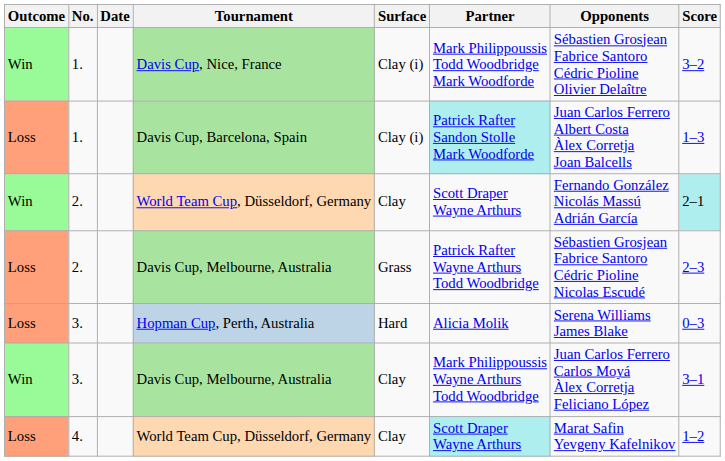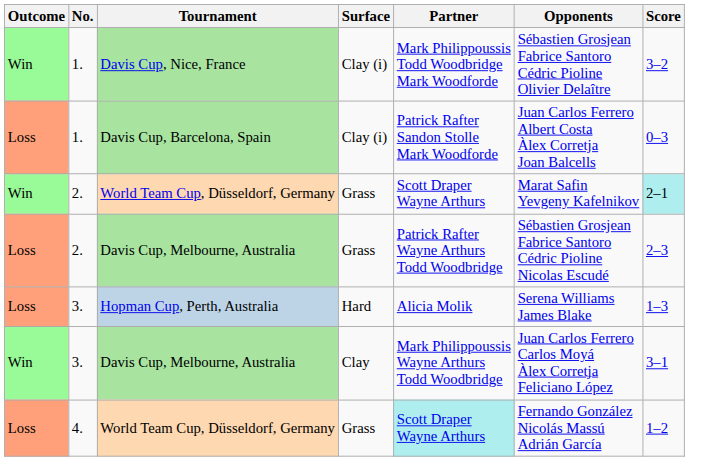 <table class="sortable wikitable">
 <tr>
 <th>Outcome</th>
 <th>No.</th>
-<th>Date</th>
 <th>Tournament</th>
 <th>Surface</th>
 <th>Partner</th>
 <th>Opponents</th>
 <th>Score</th>
 </tr>
 <tr>
 <td bgcolor=98FB98>Win</td>
 <td>1.</td>
-<td></td>
 <td style="background:#A8E4A0;"><a href='#'>Davis Cup</a>, Nice, France</td>
 <td>Clay (i)</td>
 <td> <a href='#'>Mark Philippoussis</a><br>  <a href='#'>Todd Woodbridge</a><br> <a href='#'>Mark Woodforde</a></td>
 <td> <a href='#'>Sébastien Grosjean</a><br> <a href='#'>Fabrice Santoro</a><br> <a href='#'>Cédric Pioline</a><br> <a href='#'>Olivier Delaître</a></td>
 <td><a href='#'>3–2</a></td>
 </tr>
 <tr>
 <td bgcolor=ffa07a>Loss</td>
 <td>1.</td>
-<td></td>
 <td style="background:#A8E4A0;">Davis Cup, Barcelona, Spain</td>
 <td>Clay (i)</td>
-<td style="background: paleturquoise;"> <a href='#'>Patrick Rafter</a><br>  <a href='#'>Sandon Stolle</a><br> <a href='#'>Mark Woodforde</a></td>
+<td> <a href='#'>Patrick Rafter</a><br>  <a href='#'>Sandon Stolle</a><br> <a href='#'>Mark Woodforde</a></td>
 <td> <a href='#'>Juan Carlos Ferrero</a><br> <a href='#'>Albert Costa</a><br> <a href='#'>Àlex Corretja</a><br> <a href='#'>Joan Balcells</a></td>
-<td><a href='#'>1–3</a></td>
+<td><a href='#'>0–3</a></td>
 </tr>
 <tr>
 <td bgcolor=98FB98>Win</td>
 <td>2.</td>
-<td></td>
 <td style="background:#FED8B1;"><a href='#'>World Team Cup</a>, Düsseldorf, Germany</td>
-<td>Clay</td>
+<td>Grass</td>
 <td> <a href='#'>Scott Draper</a><br>  <a href='#'>Wayne Arthurs</a></td>
-<td> <a href='#'>Fernando González</a><br> <a href='#'>Nicolás Massú</a><br> <a href='#'>Adrián García</a></td>
+<td> <a href='#'>Marat Safin</a><br> <a href='#'>Yevgeny Kafelnikov</a></td>
 <td style="background: paleturquoise;">2–1</td>
 </tr>
 <tr>
 <td bgcolor=ffa07a>Loss</td>
 <td>2.</td>
-<td></td>
 <td style="background:#A8E4A0;">Davis Cup, Melbourne, Australia</td>
 <td>Grass</td>
 <td> <a href='#'>Patrick Rafter</a><br>  <a href='#'>Wayne Arthurs</a><br> <a href='#'>Todd Woodbridge</a></td>
 <td> <a href='#'>Sébastien Grosjean</a><br> <a href='#'>Fabrice Santoro</a><br> <a href='#'>Cédric Pioline</a><br> <a href='#'>Nicolas Escudé</a></td>
 <td><a href='#'>2–3</a></td>
 </tr>
 <tr>
 <td bgcolor=ffa07a>Loss</td>
 <td>3.</td>
-<td></td>
 <td style="background:#BCD4E6;"><a href='#'>Hopman Cup</a>, Perth, Australia</td>
 <td>Hard</td>
 <td> <a href='#'>Alicia Molik</a></td>
 <td> <a href='#'>Serena Williams</a><br> <a href='#'>James Blake</a></td>
-<td><a href='#'>0–3</a></td>
+<td><a href='#'>1–3</a></td>
 </tr>
 <tr>
 <td bgcolor=98FB98>Win</td>
 <td>3.</td>
-<td></td>
 <td style="background:#A8E4A0;">Davis Cup, Melbourne, Australia</td>
 <td>Clay</td>
 <td> <a href='#'>Mark Philippoussis</a><br> <a href='#'>Wayne Arthurs</a><br> <a href='#'>Todd Woodbridge</a></td>
 <td> <a href='#'>Juan Carlos Ferrero</a><br> <a href='#'>Carlos Moyá</a><br> <a href='#'>Àlex Corretja</a><br> <a href='#'>Feliciano López</a></td>
 <td><a href='#'>3–1</a></td>
 </tr>
 <tr>
 <td bgcolor=ffa07a>Loss</td>
 <td>4.</td>
-<td></td>
 <td style="background:#FED8B1;">World Team Cup, Düsseldorf, Germany</td>
-<td>Clay</td>
+<td>Grass</td>
 <td style="background: paleturquoise;"> <a href='#'>Scott Draper</a><br>  <a href='#'>Wayne Arthurs</a></td>
-<td> <a href='#'>Marat Safin</a><br> <a href='#'>Yevgeny Kafelnikov</a></td>
+<td> <a href='#'>Fernando González</a><br> <a href='#'>Nicolás Massú</a><br> <a href='#'>Adrián García</a></td>
 <td><a href='#'>1–2</a></td>
 </tr>
 </table>
